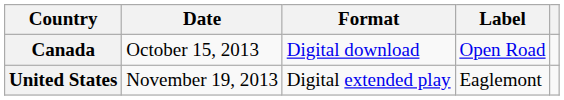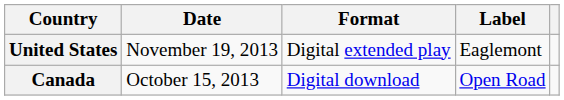 <table class="wikitable plainrowheaders">
 <tr>
 <th>Country</th>
 <th>Date</th>
 <th>Format</th>
 <th>Label</th>
 <th></th>
 </tr>
 <tr>
+<th scope="row">United States</th>
+<td>November 19, 2013</td>
+<td>Digital <a href='#'>extended play</a></td>
+<td>Eaglemont</td>
+<td></td>
+</tr>
+<tr>
 <th scope="row">Canada</th>
 <td>October 15, 2013</td>
 <td><a href='#'>Digital download</a></td>
 <td><a href='#'>Open Road</a></td>
 <td></td>
 </tr>
-<tr>
-<th scope="row">United States</th>
-<td>November 19, 2013</td>
-<td>Digital <a href='#'>extended play</a></td>
-<td>Eaglemont</td>
-<td></td>
-</tr>
 </table>
